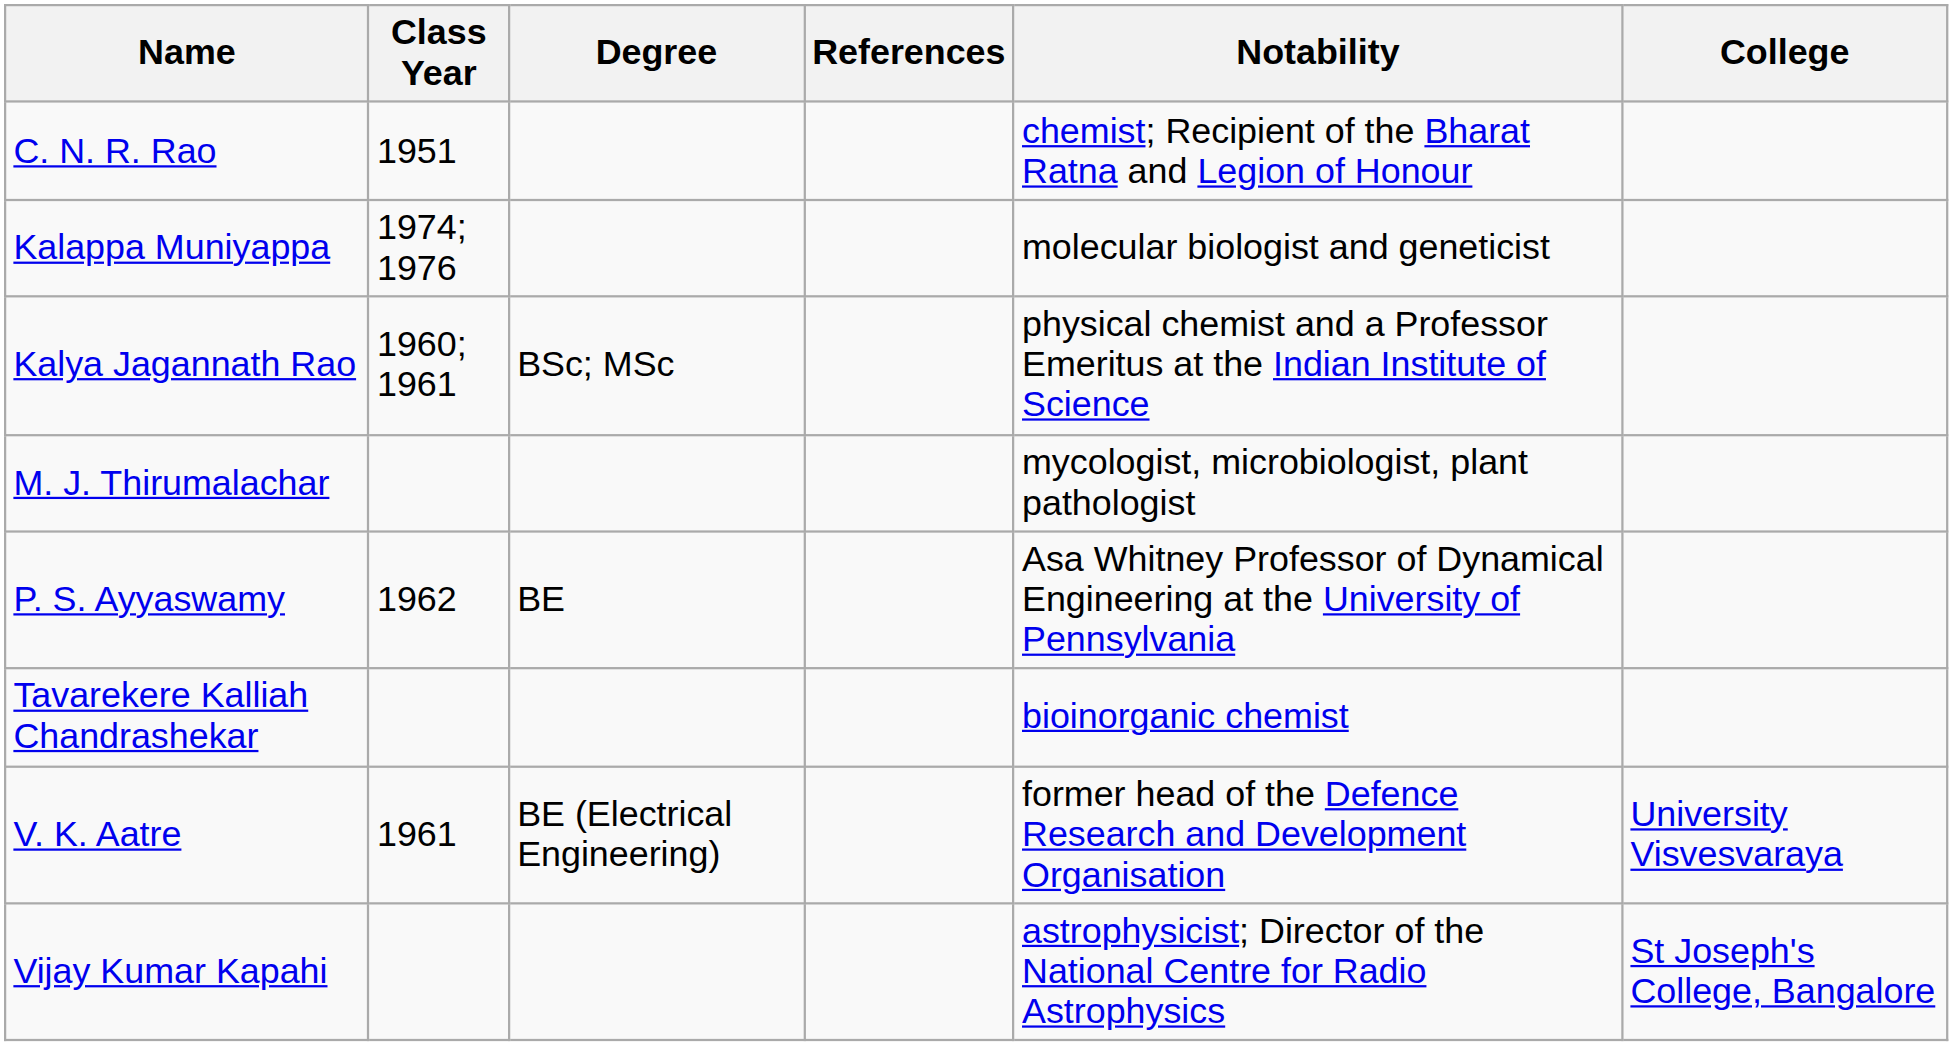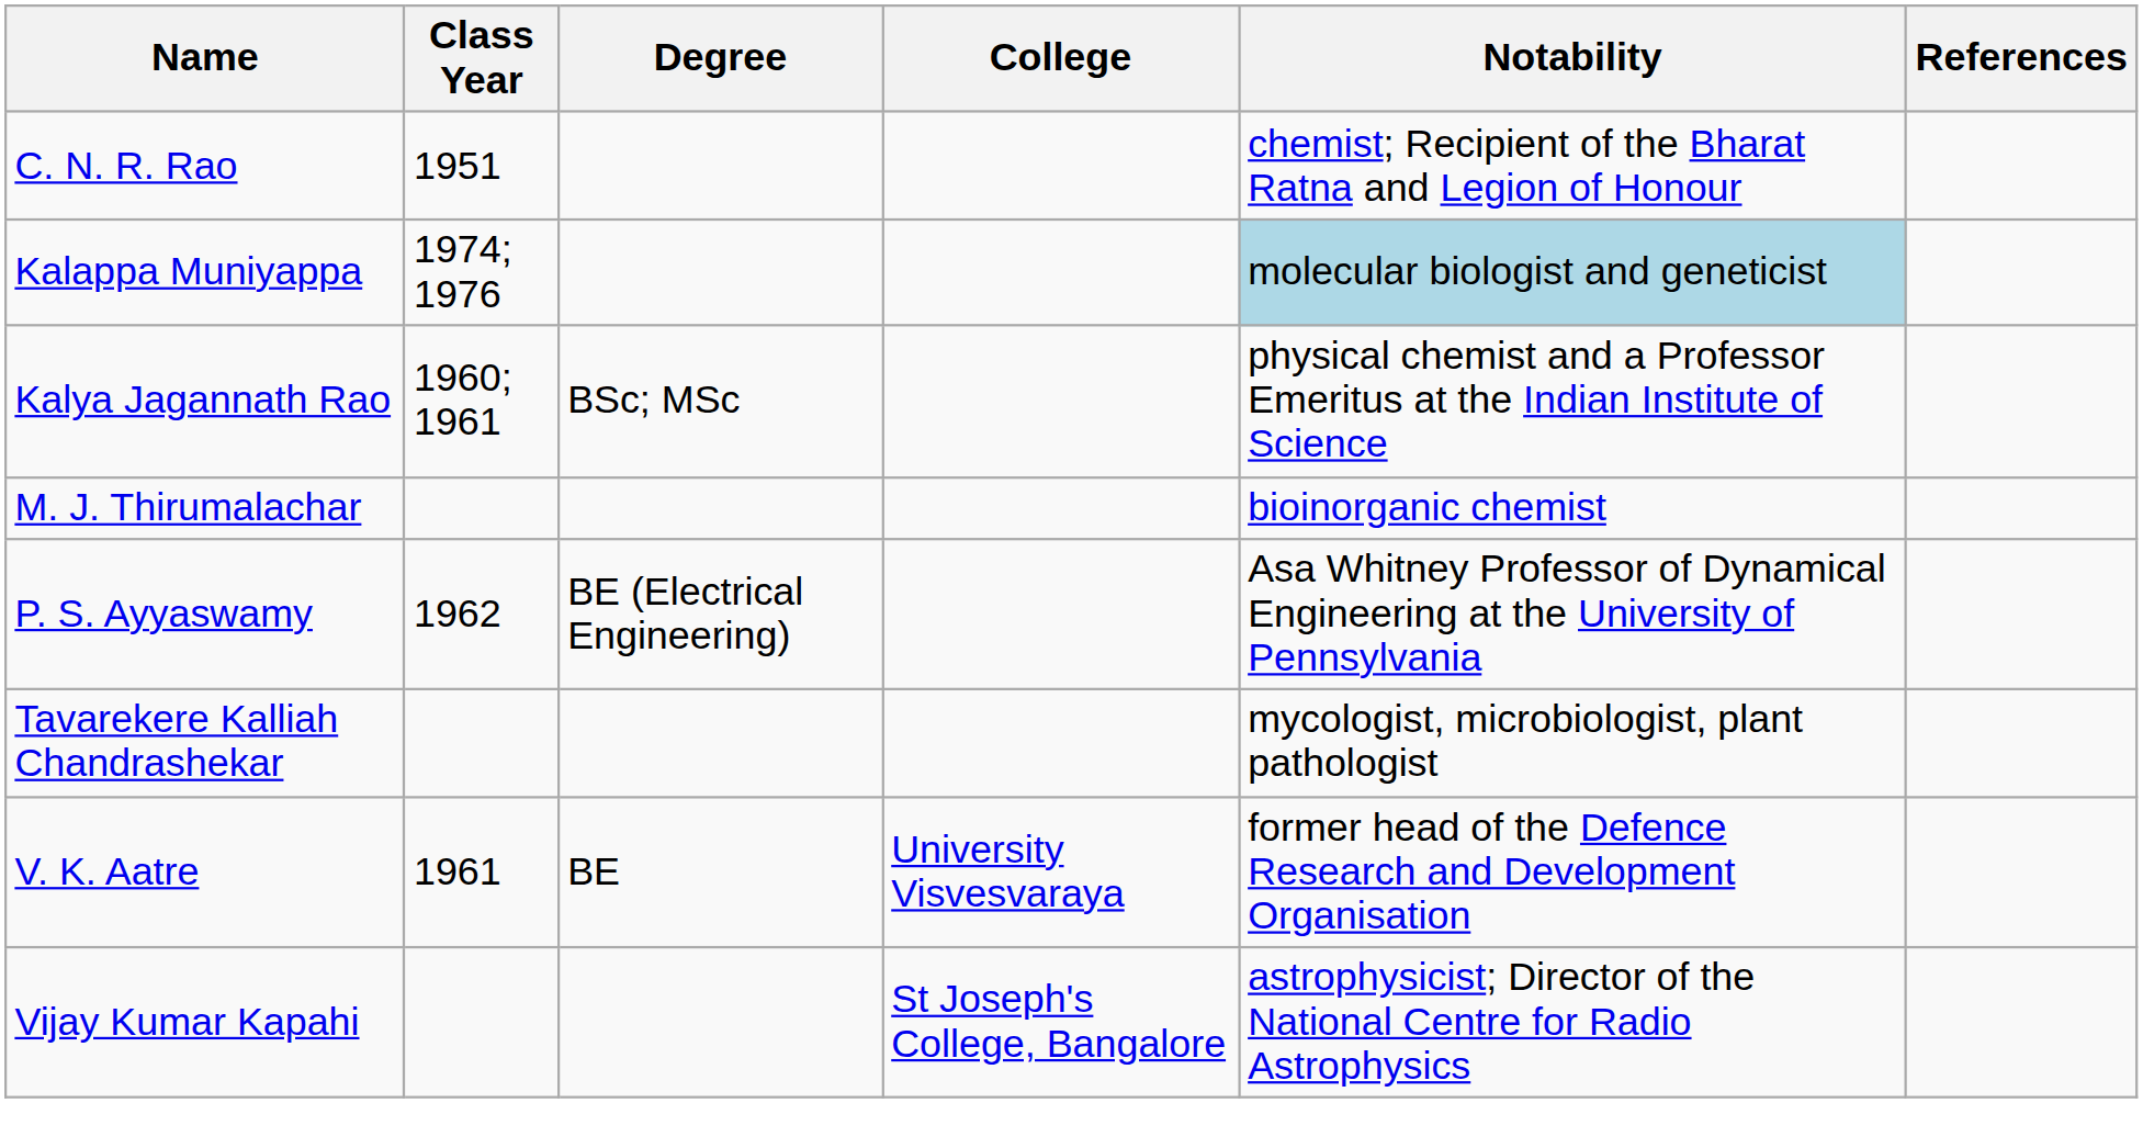 <table class="wikitable">
 <tr>
 <th>Name</th>
 <th>Class<br>Year</th>
 <th>Degree</th>
+<th>College</th>
+<th>Notability</th>
 <th>References</th>
-<th>Notability</th>
-<th>College</th>
 </tr>
 <tr>
 <td><a href='#'>C. N. R. Rao</a></td>
 <td>1951</td>
 <td></td>
 <td></td>
 <td><a href='#'>chemist</a>; Recipient of the <a href='#'>Bharat Ratna</a> and <a href='#'>Legion of Honour</a></td>
 <td></td>
 </tr>
 <tr>
 <td><a href='#'>Kalappa Muniyappa</a></td>
 <td>1974; 1976</td>
 <td></td>
 <td></td>
-<td>molecular biologist and geneticist</td>
+<td style="background: lightblue;">molecular biologist and geneticist</td>
 <td></td>
 </tr>
 <tr>
 <td><a href='#'>Kalya Jagannath Rao</a></td>
 <td>1960; 1961</td>
 <td>BSc; MSc</td>
 <td></td>
 <td>physical chemist and a Professor Emeritus at the <a href='#'>Indian Institute of Science</a></td>
 <td></td>
 </tr>
 <tr>
 <td><a href='#'>M. J. Thirumalachar</a></td>
 <td></td>
 <td></td>
 <td></td>
-<td>mycologist, microbiologist, plant pathologist</td>
+<td><a href='#'>bioinorganic chemist</a></td>
 <td></td>
 </tr>
 <tr>
 <td><a href='#'>P. S. Ayyaswamy</a></td>
 <td>1962</td>
-<td>BE</td>
+<td>BE (Electrical Engineering)</td>
 <td></td>
 <td>Asa Whitney Professor of Dynamical Engineering at the <a href='#'>University of Pennsylvania</a></td>
 <td></td>
 </tr>
 <tr>
 <td><a href='#'>Tavarekere Kalliah Chandrashekar</a></td>
 <td></td>
 <td></td>
 <td></td>
-<td><a href='#'>bioinorganic chemist</a></td>
+<td>mycologist, microbiologist, plant pathologist</td>
 <td></td>
 </tr>
 <tr>
 <td><a href='#'>V. K. Aatre</a></td>
 <td>1961</td>
-<td>BE (Electrical Engineering)</td>
+<td>BE</td>
+<td><a href='#'>University Visvesvaraya</a></td>
+<td>former head of the <a href='#'>Defence Research and Development Organisation</a></td>
 <td></td>
-<td>former head of the <a href='#'>Defence Research and Development Organisation</a></td>
-<td><a href='#'>University Visvesvaraya</a></td>
 </tr>
 <tr>
 <td><a href='#'>Vijay Kumar Kapahi</a></td>
 <td></td>
 <td></td>
+<td><a href='#'>St Joseph's College, Bangalore</a></td>
+<td><a href='#'>astrophysicist</a>; Director of the <a href='#'>National Centre for Radio Astrophysics</a></td>
 <td></td>
-<td><a href='#'>astrophysicist</a>; Director of the <a href='#'>National Centre for Radio Astrophysics</a></td>
-<td><a href='#'>St Joseph's College, Bangalore</a></td>
 </tr>
 </table>
